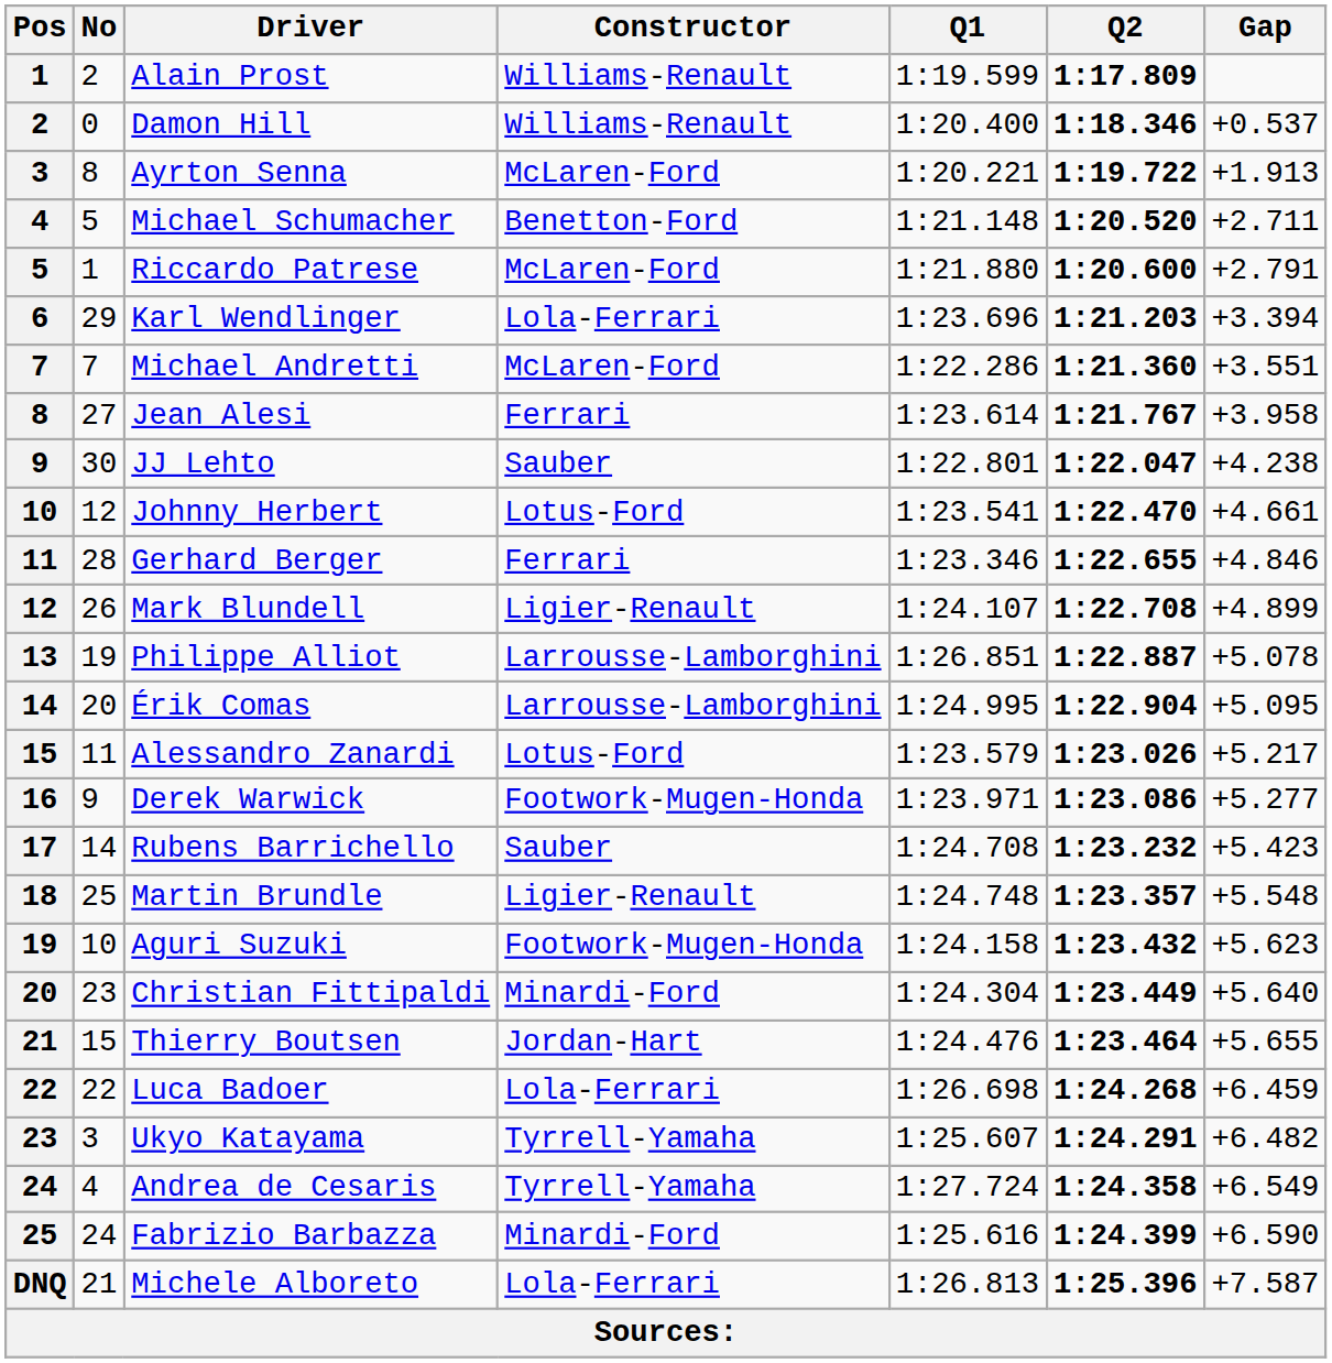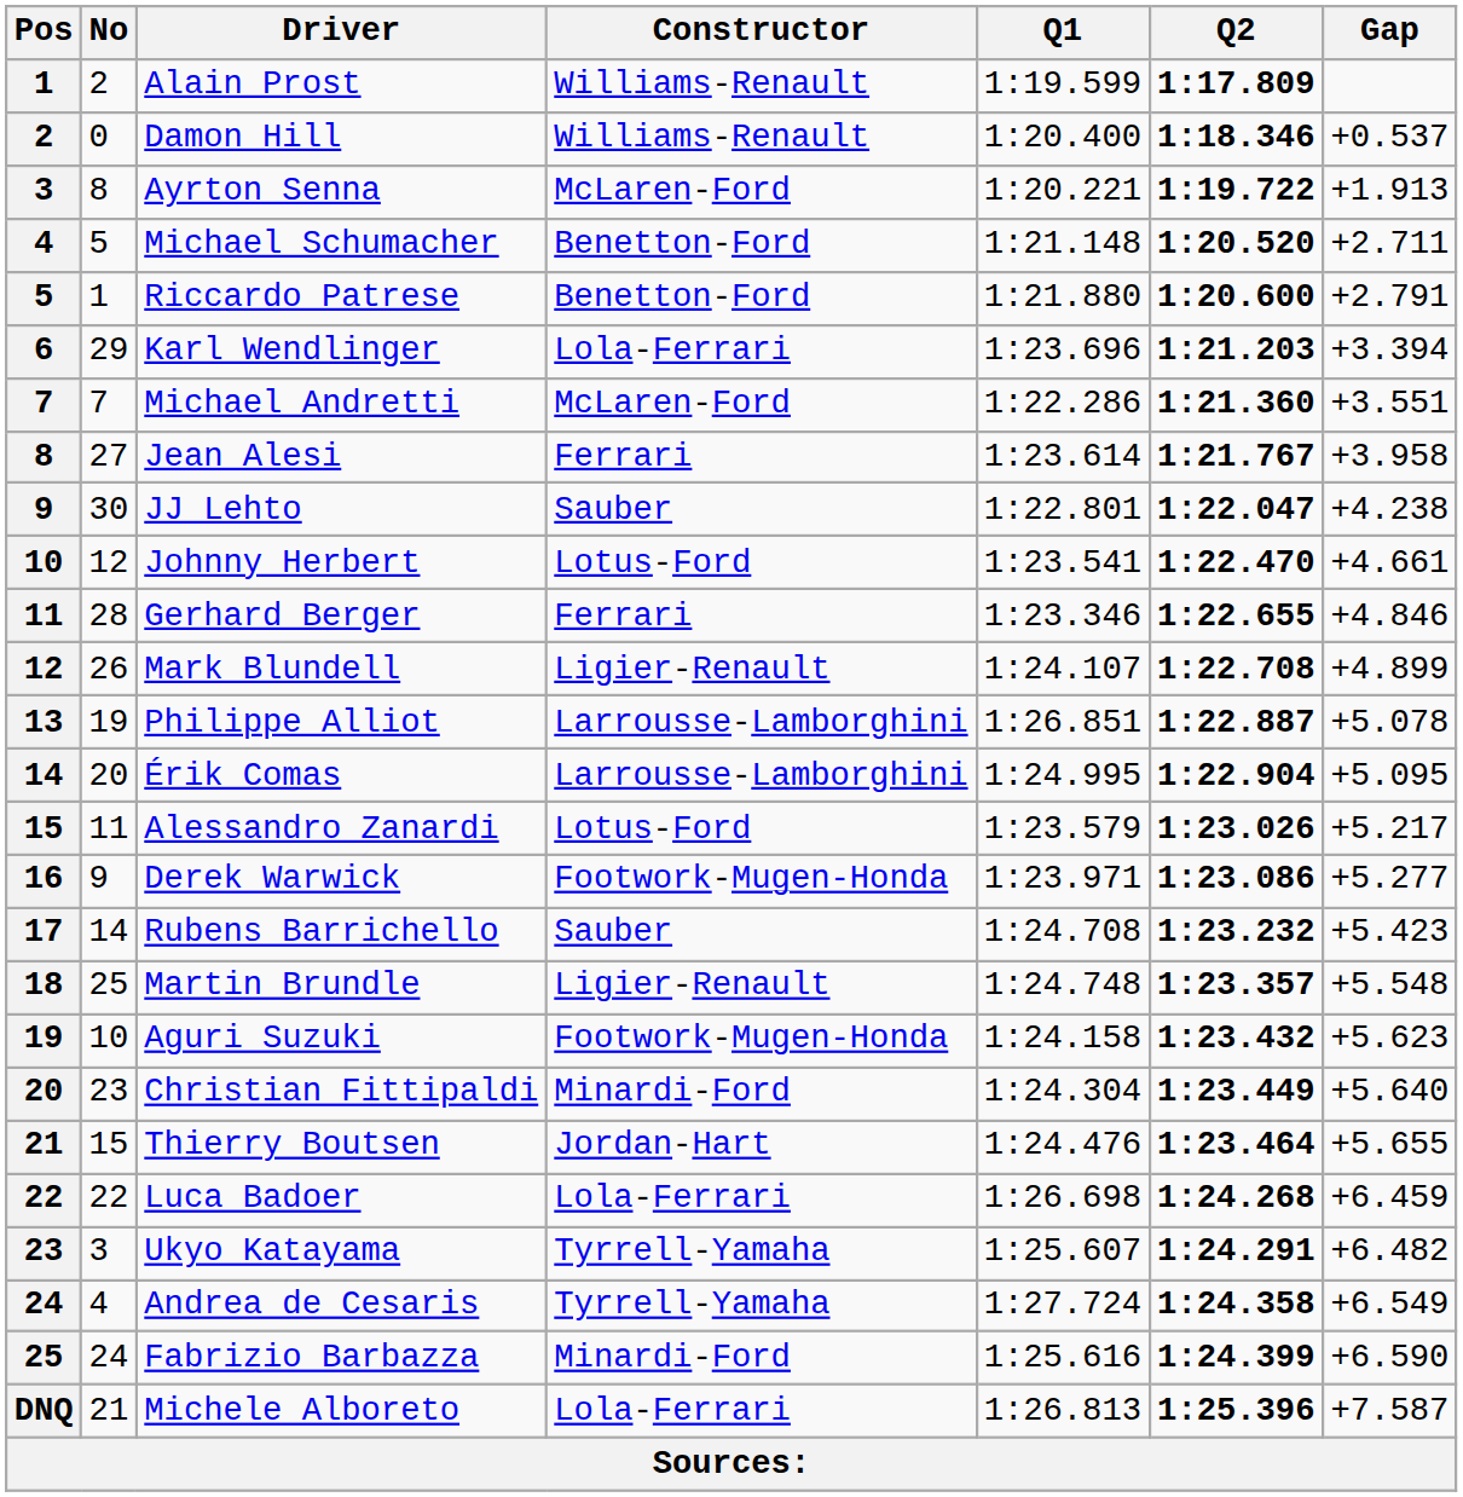 <table class="wikitable sortable" style="font-size: 95%;">
 <tr>
 <th>Pos</th>
 <th>No</th>
 <th>Driver</th>
 <th>Constructor</th>
 <th>Q1</th>
 <th>Q2</th>
 <th>Gap</th>
 </tr>
 <tr>
 <th>1</th>
 <td>2</td>
 <td data-sort-value="pro"> <a href='#'>Alain Prost</a></td>
 <td><a href='#'>Williams</a>-<a href='#'>Renault</a></td>
 <td>1:19.599</td>
 <td><strong>1:17.809</strong></td>
 <td></td>
 </tr>
 <tr>
 <th>2</th>
 <td>0</td>
 <td data-sort-value="hil"> <a href='#'>Damon Hill</a></td>
 <td><a href='#'>Williams</a>-<a href='#'>Renault</a></td>
 <td>1:20.400</td>
 <td><strong>1:18.346</strong></td>
 <td>+0.537</td>
 </tr>
 <tr>
 <th>3</th>
 <td>8</td>
 <td data-sort-value="sen"> <a href='#'>Ayrton Senna</a></td>
 <td><a href='#'>McLaren</a>-<a href='#'>Ford</a></td>
 <td>1:20.221</td>
 <td><strong>1:19.722</strong></td>
 <td>+1.913</td>
 </tr>
 <tr>
 <th>4</th>
 <td>5</td>
 <td data-sort-value="sch"> <a href='#'>Michael Schumacher</a></td>
 <td><a href='#'>Benetton</a>-<a href='#'>Ford</a></td>
 <td>1:21.148</td>
 <td><strong>1:20.520</strong></td>
 <td>+2.711</td>
 </tr>
 <tr>
 <th>5</th>
 <td>1</td>
 <td data-sort-value="pat"> <a href='#'>Riccardo Patrese</a></td>
-<td><a href='#'>McLaren</a>-<a href='#'>Ford</a></td>
+<td><a href='#'>Benetton</a>-<a href='#'>Ford</a></td>
 <td>1:21.880</td>
 <td><strong>1:20.600</strong></td>
 <td>+2.791</td>
 </tr>
 <tr>
 <th>6</th>
 <td>29</td>
 <td data-sort-value="wen"> <a href='#'>Karl Wendlinger</a></td>
 <td><a href='#'>Lola</a>-<a href='#'>Ferrari</a></td>
 <td>1:23.696</td>
 <td><strong>1:21.203</strong></td>
 <td>+3.394</td>
 </tr>
 <tr>
 <th>7</th>
 <td>7</td>
 <td data-sort-value="and"> <a href='#'>Michael Andretti</a></td>
 <td><a href='#'>McLaren</a>-<a href='#'>Ford</a></td>
 <td>1:22.286</td>
 <td><strong>1:21.360</strong></td>
 <td>+3.551</td>
 </tr>
 <tr>
 <th>8</th>
 <td>27</td>
 <td data-sort-value="ale"> <a href='#'>Jean Alesi</a></td>
 <td><a href='#'>Ferrari</a></td>
 <td>1:23.614</td>
 <td><strong>1:21.767</strong></td>
 <td>+3.958</td>
 </tr>
 <tr>
 <th>9</th>
 <td>30</td>
 <td data-sort-value="leh"> <a href='#'>JJ Lehto</a></td>
 <td><a href='#'>Sauber</a></td>
 <td>1:22.801</td>
 <td><strong>1:22.047</strong></td>
 <td>+4.238</td>
 </tr>
 <tr>
 <th>10</th>
 <td>12</td>
 <td data-sort-value="her"> <a href='#'>Johnny Herbert</a></td>
 <td><a href='#'>Lotus</a>-<a href='#'>Ford</a></td>
 <td>1:23.541</td>
 <td><strong>1:22.470</strong></td>
 <td>+4.661</td>
 </tr>
 <tr>
 <th>11</th>
 <td>28</td>
 <td data-sort-value="ber"> <a href='#'>Gerhard Berger</a></td>
 <td><a href='#'>Ferrari</a></td>
 <td>1:23.346</td>
 <td><strong>1:22.655</strong></td>
 <td>+4.846</td>
 </tr>
 <tr>
 <th>12</th>
 <td>26</td>
 <td data-sort-value="blu"> <a href='#'>Mark Blundell</a></td>
 <td><a href='#'>Ligier</a>-<a href='#'>Renault</a></td>
 <td>1:24.107</td>
 <td><strong>1:22.708</strong></td>
 <td>+4.899</td>
 </tr>
 <tr>
 <th>13</th>
 <td>19</td>
 <td data-sort-value="all"> <a href='#'>Philippe Alliot</a></td>
 <td><a href='#'>Larrousse</a>-<a href='#'>Lamborghini</a></td>
 <td>1:26.851</td>
 <td><strong>1:22.887</strong></td>
 <td>+5.078</td>
 </tr>
 <tr>
 <th>14</th>
 <td>20</td>
 <td data-sort-value="com"> <a href='#'>Érik Comas</a></td>
 <td><a href='#'>Larrousse</a>-<a href='#'>Lamborghini</a></td>
 <td>1:24.995</td>
 <td><strong>1:22.904</strong></td>
 <td>+5.095</td>
 </tr>
 <tr>
 <th>15</th>
 <td>11</td>
 <td data-sort-value="zan"> <a href='#'>Alessandro Zanardi</a></td>
 <td><a href='#'>Lotus</a>-<a href='#'>Ford</a></td>
 <td>1:23.579</td>
 <td><strong>1:23.026</strong></td>
 <td>+5.217</td>
 </tr>
 <tr>
 <th>16</th>
 <td>9</td>
 <td data-sort-value="war"> <a href='#'>Derek Warwick</a></td>
 <td><a href='#'>Footwork</a>-<a href='#'>Mugen-Honda</a></td>
 <td>1:23.971</td>
 <td><strong>1:23.086</strong></td>
 <td>+5.277</td>
 </tr>
 <tr>
 <th>17</th>
 <td>14</td>
 <td data-sort-value="bar"> <a href='#'>Rubens Barrichello</a></td>
 <td><a href='#'>Sauber</a></td>
 <td>1:24.708</td>
 <td><strong>1:23.232</strong></td>
 <td>+5.423</td>
 </tr>
 <tr>
 <th>18</th>
 <td>25</td>
 <td data-sort-value="bru"> <a href='#'>Martin Brundle</a></td>
 <td><a href='#'>Ligier</a>-<a href='#'>Renault</a></td>
 <td>1:24.748</td>
 <td><strong>1:23.357</strong></td>
 <td>+5.548</td>
 </tr>
 <tr>
 <th>19</th>
 <td>10</td>
 <td data-sort-value="suz"> <a href='#'>Aguri Suzuki</a></td>
 <td><a href='#'>Footwork</a>-<a href='#'>Mugen-Honda</a></td>
 <td>1:24.158</td>
 <td><strong>1:23.432</strong></td>
 <td>+5.623</td>
 </tr>
 <tr>
 <th>20</th>
 <td>23</td>
 <td data-sort-value="fit"> <a href='#'>Christian Fittipaldi</a></td>
 <td><a href='#'>Minardi</a>-<a href='#'>Ford</a></td>
 <td>1:24.304</td>
 <td><strong>1:23.449</strong></td>
 <td>+5.640</td>
 </tr>
 <tr>
 <th>21</th>
 <td>15</td>
 <td data-sort-value="bou"> <a href='#'>Thierry Boutsen</a></td>
 <td><a href='#'>Jordan</a>-<a href='#'>Hart</a></td>
 <td>1:24.476</td>
 <td><strong>1:23.464</strong></td>
 <td>+5.655</td>
 </tr>
 <tr>
 <th>22</th>
 <td>22</td>
 <td data-sort-value="bad"> <a href='#'>Luca Badoer</a></td>
 <td><a href='#'>Lola</a>-<a href='#'>Ferrari</a></td>
 <td>1:26.698</td>
 <td><strong>1:24.268</strong></td>
 <td>+6.459</td>
 </tr>
 <tr>
 <th>23</th>
 <td>3</td>
 <td data-sort-value="kat"> <a href='#'>Ukyo Katayama</a></td>
 <td><a href='#'>Tyrrell</a>-<a href='#'>Yamaha</a></td>
 <td>1:25.607</td>
 <td><strong>1:24.291</strong></td>
 <td>+6.482</td>
 </tr>
 <tr>
 <th>24</th>
 <td>4</td>
 <td data-sort-value="de c"> <a href='#'>Andrea de Cesaris</a></td>
 <td><a href='#'>Tyrrell</a>-<a href='#'>Yamaha</a></td>
 <td>1:27.724</td>
 <td><strong>1:24.358</strong></td>
 <td>+6.549</td>
 </tr>
 <tr>
 <th>25</th>
 <td>24</td>
 <td data-sort-value="bar"> <a href='#'>Fabrizio Barbazza</a></td>
 <td><a href='#'>Minardi</a>-<a href='#'>Ford</a></td>
 <td>1:25.616</td>
 <td><strong>1:24.399</strong></td>
 <td>+6.590</td>
 </tr>
 <tr>
 <th data-sort-value="26">DNQ</th>
 <td>21</td>
 <td data-sort-value="alb"> <a href='#'>Michele Alboreto</a></td>
 <td><a href='#'>Lola</a>-<a href='#'>Ferrari</a></td>
 <td>1:26.813</td>
 <td><strong>1:25.396</strong></td>
 <td>+7.587</td>
 </tr>
 <tr>
 <th colspan="7">Sources:</th>
 </tr>
 </table>
